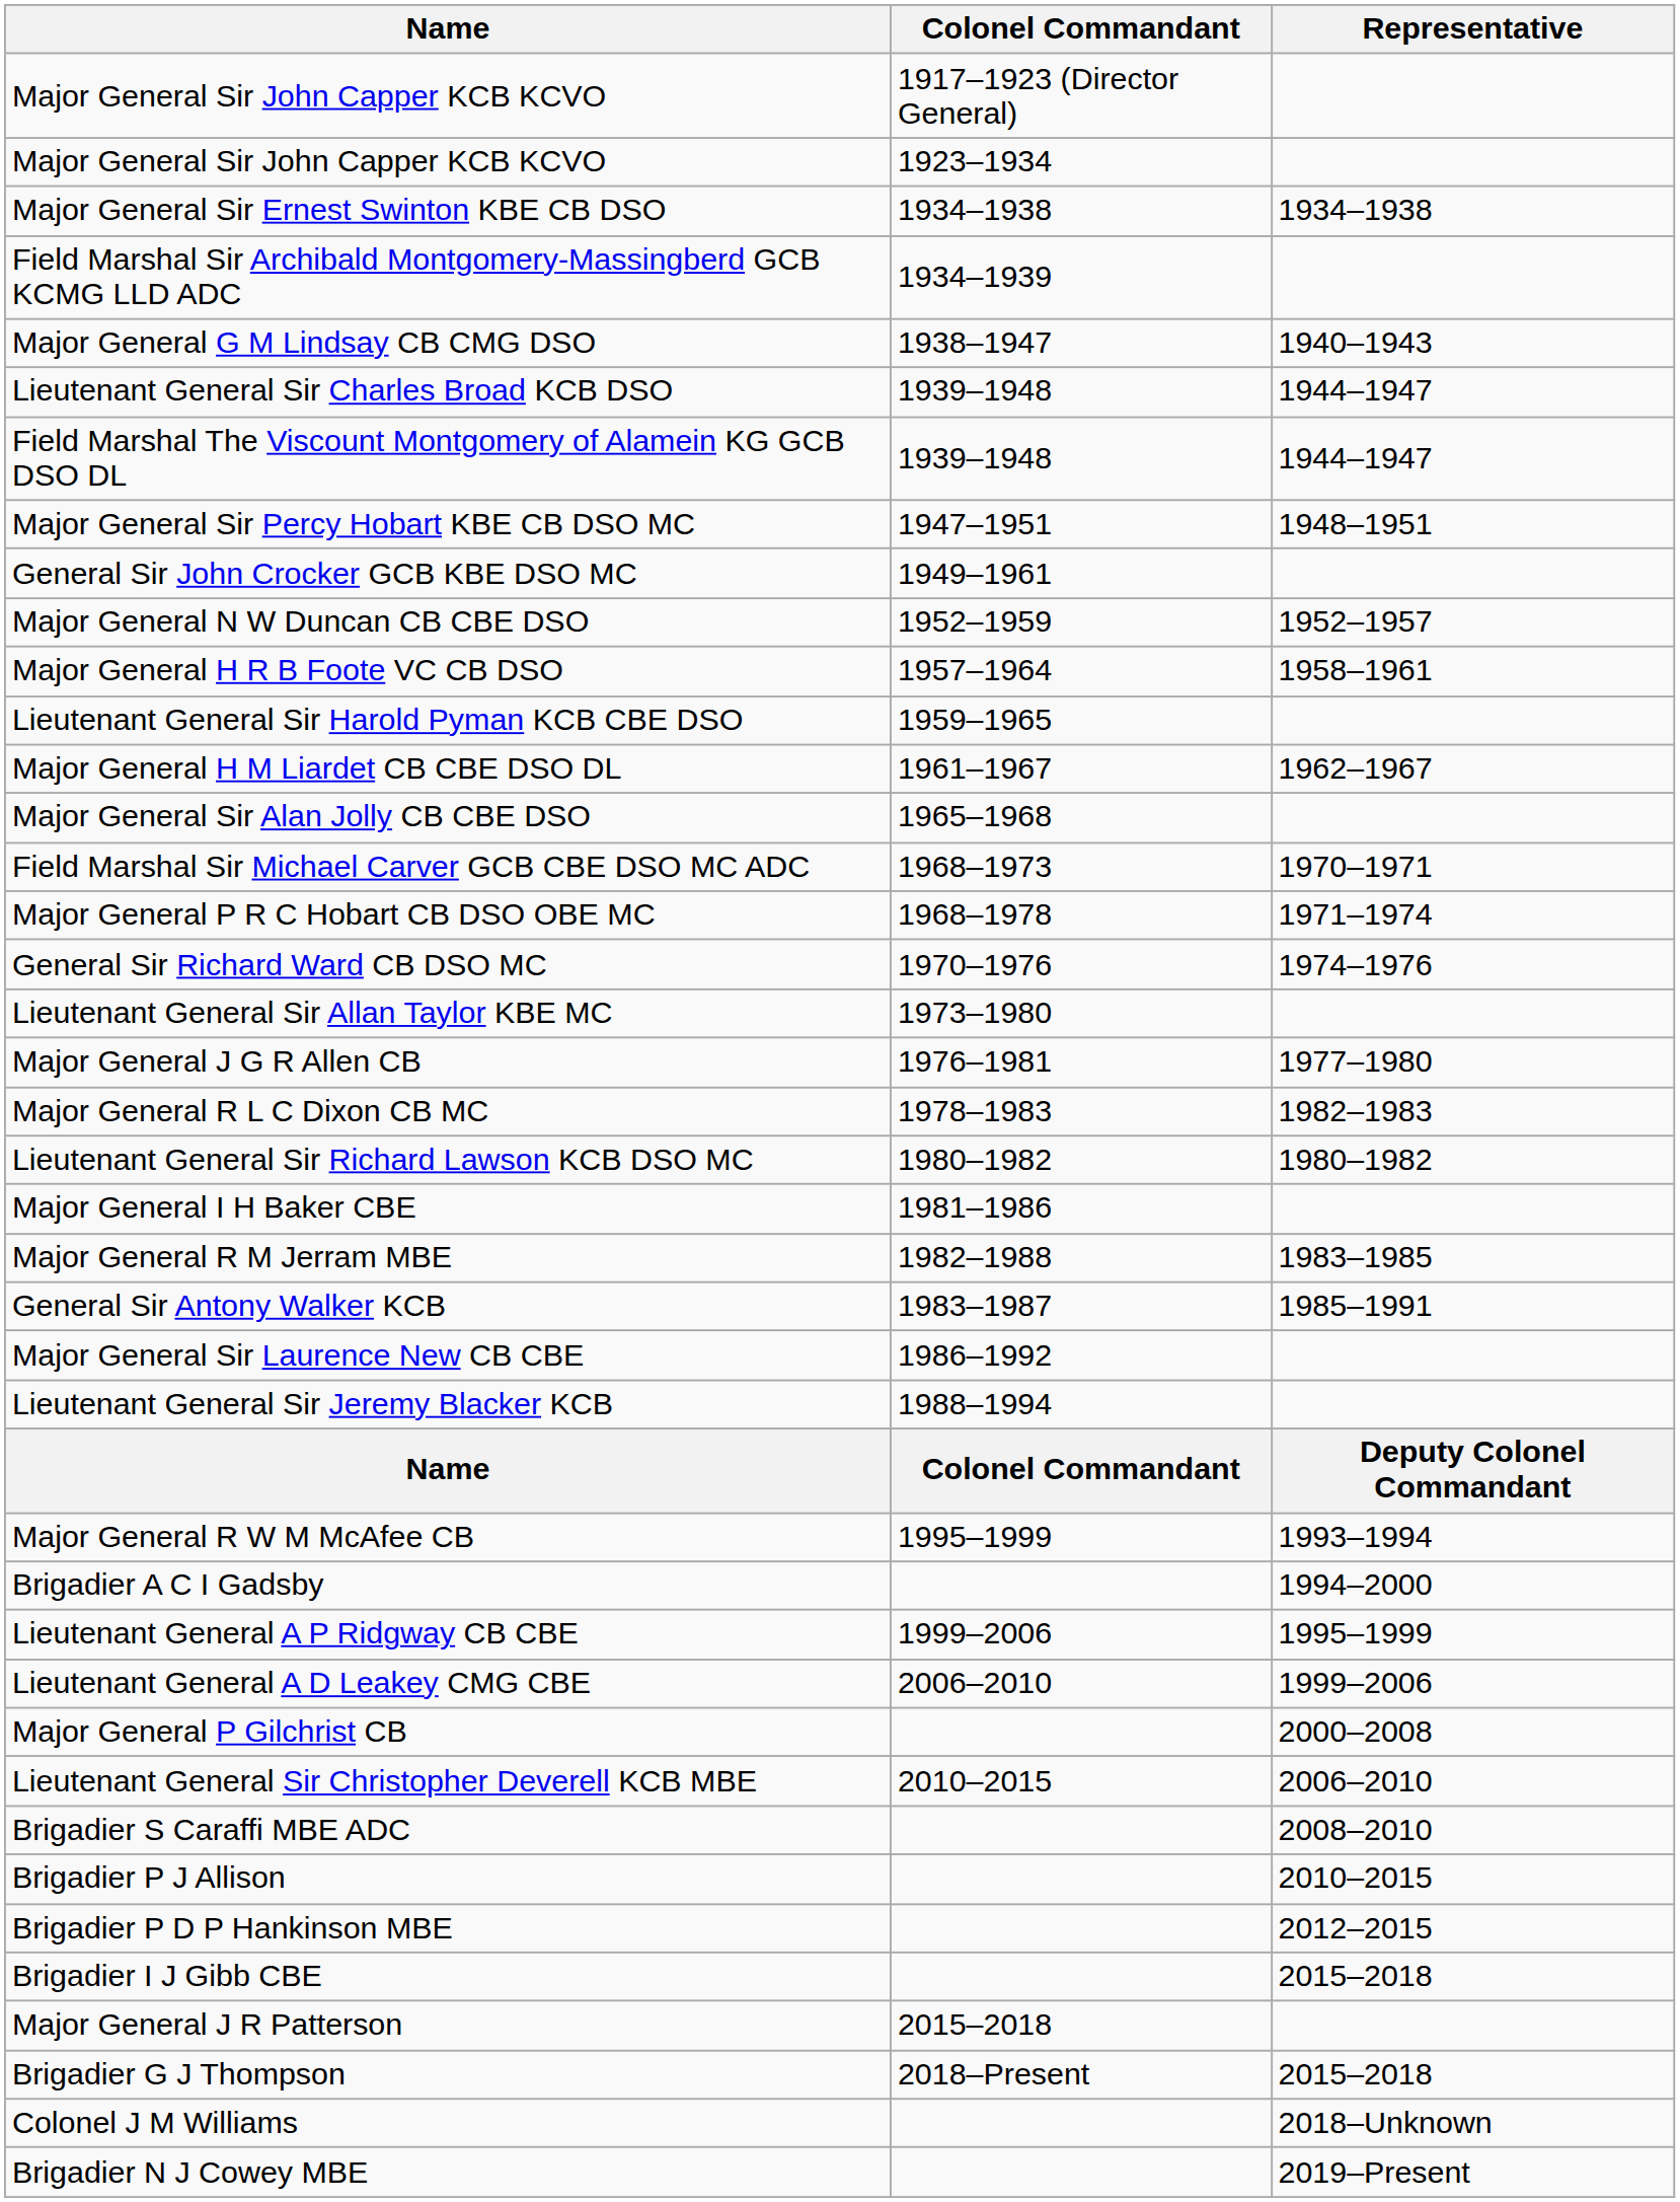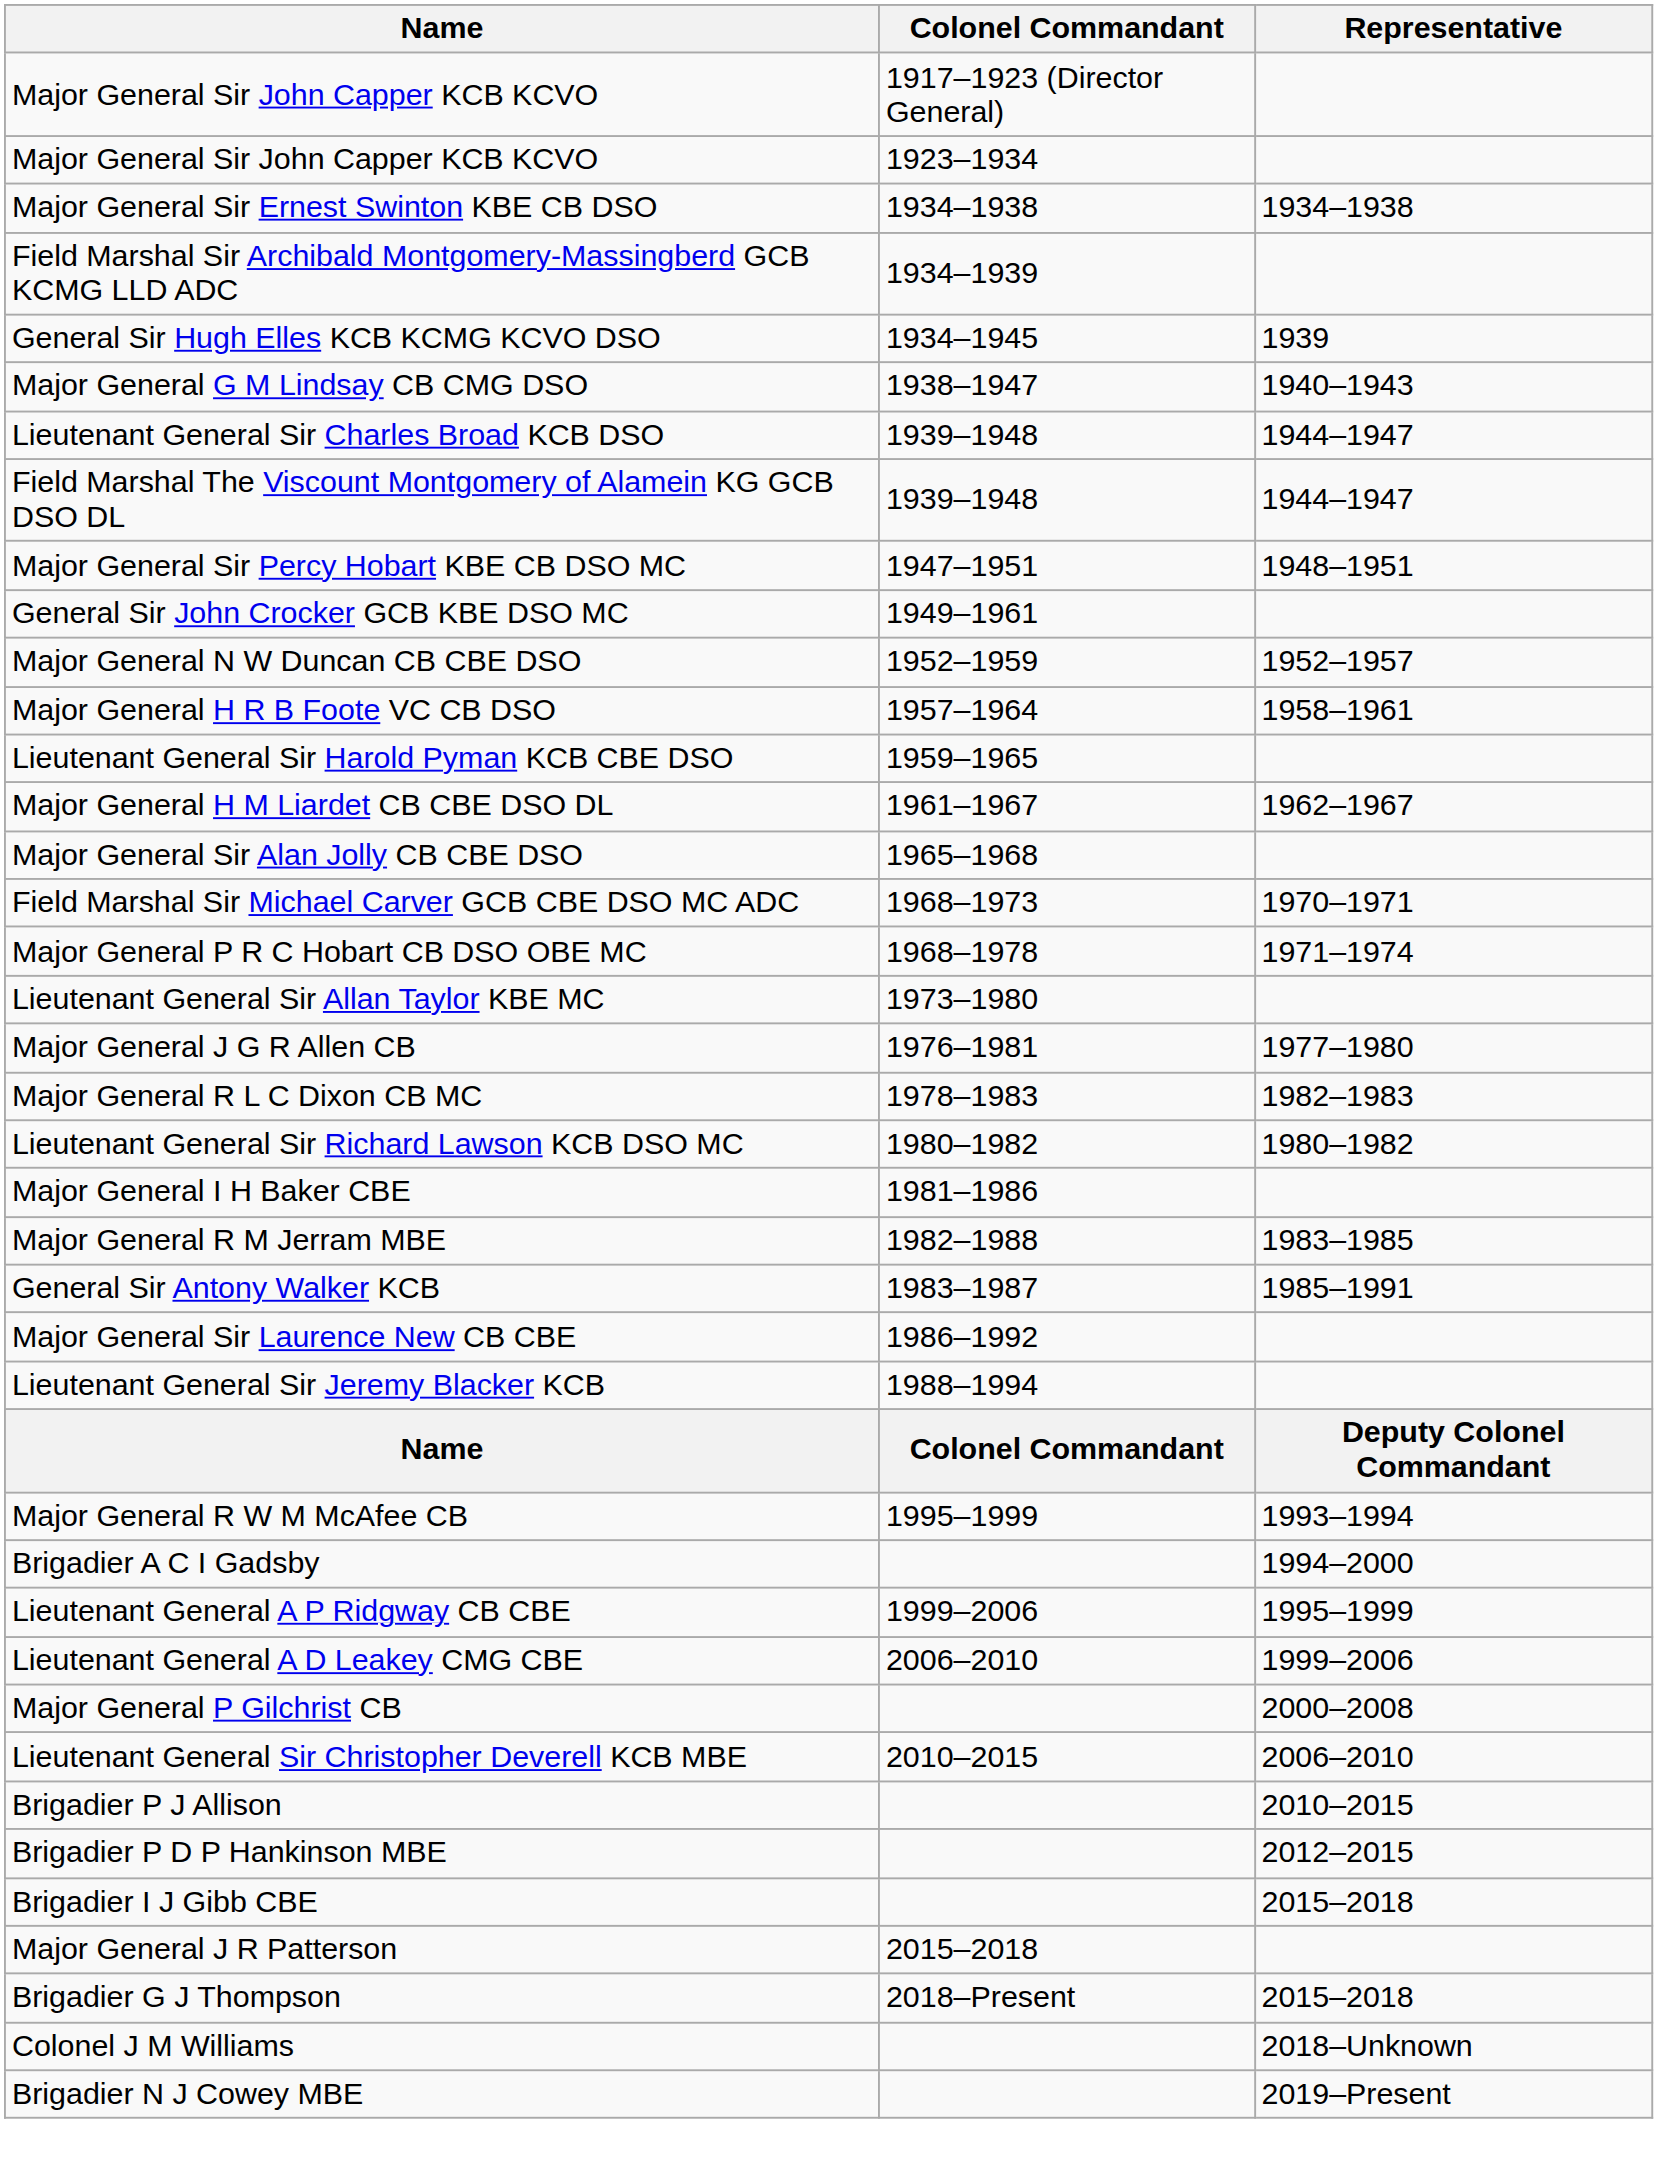 <table class="wikitable">
 <tr>
 <th>Name</th>
 <th>Colonel Commandant</th>
 <th>Representative</th>
 </tr>
 <tr>
 <td>Major General Sir <a href='#'>John Capper</a> KCB KCVO</td>
 <td>1917–1923 (Director General)</td>
 <td></td>
 </tr>
 <tr>
 <td>Major General Sir John Capper KCB KCVO</td>
 <td>1923–1934</td>
 <td></td>
 </tr>
 <tr>
 <td>Major General Sir <a href='#'>Ernest Swinton</a> KBE CB DSO</td>
 <td>1934–1938</td>
 <td>1934–1938</td>
 </tr>
 <tr>
 <td>Field Marshal Sir <a href='#'>Archibald Montgomery-Massingberd</a> GCB KCMG LLD ADC</td>
 <td>1934–1939</td>
 <td></td>
+</tr>
+<tr>
+<td>General Sir <a href='#'>Hugh Elles</a> KCB KCMG KCVO DSO</td>
+<td>1934–1945</td>
+<td>1939</td>
 </tr>
 <tr>
 <td>Major General <a href='#'>G M Lindsay</a> CB CMG DSO</td>
 <td>1938–1947</td>
 <td>1940–1943</td>
 </tr>
 <tr>
 <td>Lieutenant General Sir <a href='#'>Charles Broad</a> KCB DSO</td>
 <td>1939–1948</td>
 <td>1944–1947</td>
 </tr>
 <tr>
 <td>Field Marshal The <a href='#'>Viscount Montgomery of Alamein</a> KG GCB DSO DL</td>
 <td>1939–1948</td>
 <td>1944–1947</td>
 </tr>
 <tr>
 <td>Major General Sir <a href='#'>Percy Hobart</a> KBE CB DSO MC</td>
 <td>1947–1951</td>
 <td>1948–1951</td>
 </tr>
 <tr>
 <td>General Sir <a href='#'>John Crocker</a> GCB KBE DSO MC</td>
 <td>1949–1961</td>
 <td></td>
 </tr>
 <tr>
 <td>Major General N W Duncan CB CBE DSO</td>
 <td>1952–1959</td>
 <td>1952–1957</td>
 </tr>
 <tr>
 <td>Major General <a href='#'>H R B Foote</a> VC CB DSO</td>
 <td>1957–1964</td>
 <td>1958–1961</td>
 </tr>
 <tr>
 <td>Lieutenant General Sir <a href='#'>Harold Pyman</a> KCB CBE DSO</td>
 <td>1959–1965</td>
 <td></td>
 </tr>
 <tr>
 <td>Major General <a href='#'>H M Liardet</a> CB CBE DSO DL</td>
 <td>1961–1967</td>
 <td>1962–1967</td>
 </tr>
 <tr>
 <td>Major General Sir <a href='#'>Alan Jolly</a> CB CBE DSO</td>
 <td>1965–1968</td>
 <td></td>
 </tr>
 <tr>
 <td>Field Marshal Sir <a href='#'>Michael Carver</a> GCB CBE DSO MC ADC</td>
 <td>1968–1973</td>
 <td>1970–1971</td>
 </tr>
 <tr>
 <td>Major General P R C Hobart CB DSO OBE MC</td>
 <td>1968–1978</td>
 <td>1971–1974</td>
-</tr>
-<tr>
-<td>General Sir <a href='#'>Richard Ward</a> CB DSO MC</td>
-<td>1970–1976</td>
-<td>1974–1976</td>
 </tr>
 <tr>
 <td>Lieutenant General Sir <a href='#'>Allan Taylor</a> KBE MC</td>
 <td>1973–1980</td>
 <td></td>
 </tr>
 <tr>
 <td>Major General J G R Allen CB</td>
 <td>1976–1981</td>
 <td>1977–1980</td>
 </tr>
 <tr>
 <td>Major General R L C Dixon CB MC</td>
 <td>1978–1983</td>
 <td>1982–1983</td>
 </tr>
 <tr>
 <td>Lieutenant General Sir <a href='#'>Richard Lawson</a> KCB DSO MC</td>
 <td>1980–1982</td>
 <td>1980–1982</td>
 </tr>
 <tr>
 <td>Major General I H Baker CBE</td>
 <td>1981–1986</td>
 <td></td>
 </tr>
 <tr>
 <td>Major General R M Jerram MBE</td>
 <td>1982–1988</td>
 <td>1983–1985</td>
 </tr>
 <tr>
 <td>General Sir <a href='#'>Antony Walker</a> KCB</td>
 <td>1983–1987</td>
 <td>1985–1991</td>
 </tr>
 <tr>
 <td>Major General Sir <a href='#'>Laurence New</a> CB CBE</td>
 <td>1986–1992</td>
 <td></td>
 </tr>
 <tr>
 <td>Lieutenant General Sir <a href='#'>Jeremy Blacker</a> KCB</td>
 <td>1988–1994</td>
 <td></td>
 </tr>
 <tr>
 <th>Name</th>
 <th>Colonel Commandant</th>
 <th>Deputy Colonel Commandant</th>
 </tr>
 <tr>
 <td>Major General R W M McAfee CB</td>
 <td>1995–1999</td>
 <td>1993–1994</td>
 </tr>
 <tr>
 <td>Brigadier A C I Gadsby</td>
 <td></td>
 <td>1994–2000</td>
 </tr>
 <tr>
 <td>Lieutenant General <a href='#'>A P Ridgway</a> CB CBE</td>
 <td>1999–2006</td>
 <td>1995–1999</td>
 </tr>
 <tr>
 <td>Lieutenant General <a href='#'>A D Leakey</a> CMG CBE</td>
 <td>2006–2010</td>
 <td>1999–2006</td>
 </tr>
 <tr>
 <td>Major General <a href='#'>P Gilchrist</a> CB</td>
 <td></td>
 <td>2000–2008</td>
 </tr>
 <tr>
 <td>Lieutenant  General <a href='#'>Sir Christopher Deverell</a> KCB MBE</td>
 <td>2010–2015</td>
 <td>2006–2010</td>
 </tr>
 <tr>
-<td>Brigadier S Caraffi MBE ADC</td>
-<td></td>
-<td>2008–2010</td>
-</tr>
-<tr>
 <td>Brigadier P J Allison</td>
 <td></td>
 <td>2010–2015</td>
 </tr>
 <tr>
 <td>Brigadier P D P Hankinson MBE</td>
 <td></td>
 <td>2012–2015</td>
 </tr>
 <tr>
 <td>Brigadier I J Gibb CBE</td>
 <td></td>
 <td>2015–2018</td>
 </tr>
 <tr>
 <td>Major General J R Patterson</td>
 <td>2015–2018</td>
 <td></td>
 </tr>
 <tr>
 <td>Brigadier G J Thompson</td>
 <td>2018–Present</td>
 <td>2015–2018</td>
 </tr>
 <tr>
 <td>Colonel J M Williams</td>
 <td></td>
 <td>2018–Unknown</td>
 </tr>
 <tr>
 <td>Brigadier N J Cowey MBE</td>
 <td></td>
 <td>2019–Present</td>
 </tr>
 </table>
